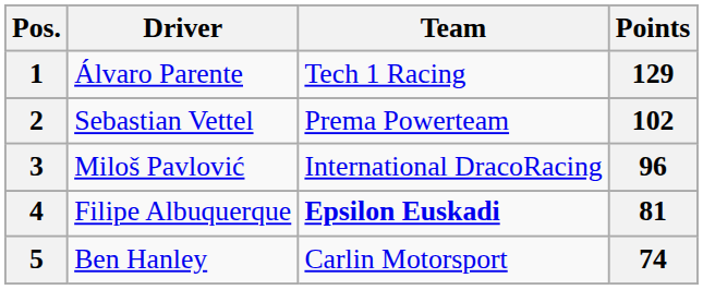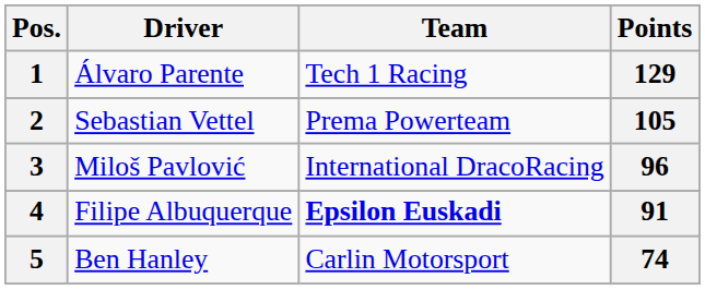 <table class="wikitable" style="font-size: 85%">
 <tr>
 <th>Pos.</th>
 <th>Driver</th>
 <th>Team</th>
 <th>Points</th>
 </tr>
 <tr>
 <th>1</th>
 <td> <a href='#'>Álvaro Parente</a></td>
 <td> <a href='#'>Tech 1 Racing</a></td>
 <th>129</th>
 </tr>
 <tr>
 <th>2</th>
 <td> <a href='#'>Sebastian Vettel</a></td>
 <td> <a href='#'>Prema Powerteam</a></td>
-<th>102</th>
+<th>105</th>
 </tr>
 <tr>
 <th>3</th>
 <td> <a href='#'>Miloš Pavlović</a></td>
 <td> <a href='#'>International DracoRacing</a></td>
 <th>96</th>
 </tr>
 <tr>
 <th>4</th>
 <td> <a href='#'>Filipe Albuquerque</a></td>
 <td><strong> <a href='#'>Epsilon Euskadi</a></strong></td>
-<th>81</th>
+<th>91</th>
 </tr>
 <tr>
 <th>5</th>
 <td> <a href='#'>Ben Hanley</a></td>
 <td> <a href='#'>Carlin Motorsport</a></td>
 <th>74</th>
 </tr>
 </table>
